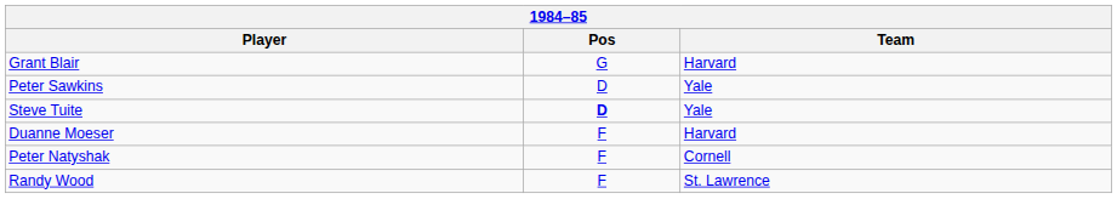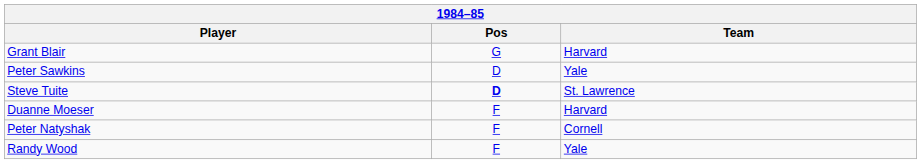 <table class="wikitable" width=95%>
 <tr>
 <th colspan=3><a href='#'>1984–85</a></th>
 </tr>
 <tr>
 <th>Player</th>
 <th>Pos</th>
 <th>Team</th>
 </tr>
 <tr>
 <td><a href='#'>Grant Blair</a></td>
 <td align=center><a href='#'>G</a></td>
 <td><a href='#'>Harvard</a></td>
 </tr>
 <tr>
 <td><a href='#'>Peter Sawkins</a></td>
 <td align=center><a href='#'>D</a></td>
 <td><a href='#'>Yale</a></td>
 </tr>
 <tr>
 <td><a href='#'>Steve Tuite</a></td>
 <td align=center><strong><a href='#'>D</a></strong></td>
-<td><a href='#'>Yale</a></td>
+<td><a href='#'>St. Lawrence</a></td>
 </tr>
 <tr>
 <td><a href='#'>Duanne Moeser</a></td>
 <td align=center><a href='#'>F</a></td>
 <td><a href='#'>Harvard</a></td>
 </tr>
 <tr>
 <td><a href='#'>Peter Natyshak</a></td>
 <td align=center><a href='#'>F</a></td>
 <td><a href='#'>Cornell</a></td>
 </tr>
 <tr>
 <td><a href='#'>Randy Wood</a></td>
 <td align=center><a href='#'>F</a></td>
-<td><a href='#'>St. Lawrence</a></td>
+<td><a href='#'>Yale</a></td>
 </tr>
 </table>
